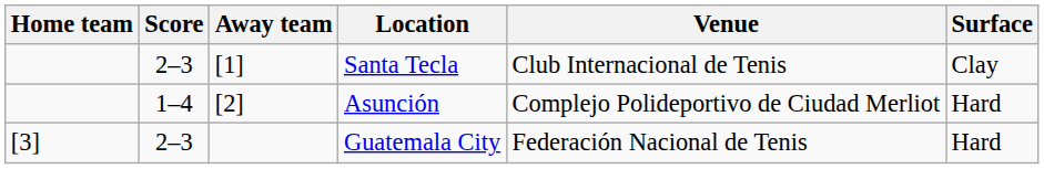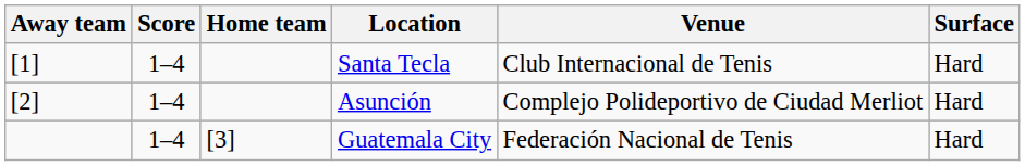 <table class="wikitable">
 <tr>
+<th>Away team</th>
+<th>Score</th>
 <th>Home team</th>
-<th>Score</th>
-<th>Away team</th>
 <th>Location</th>
 <th>Venue</th>
 <th>Surface</th>
 </tr>
 <tr>
+<td><strong></strong> [1]</td>
+<td style="text-align:center;">1–4</td>
 <td></td>
-<td style="text-align:center;">2–3</td>
-<td><strong></strong> [1]</td>
 <td><a href='#'>Santa Tecla</a></td>
 <td>Club Internacional de Tenis</td>
-<td>Clay</td>
+<td>Hard</td>
 </tr>
 <tr>
+<td><strong></strong> [2]</td>
+<td style="text-align:center;">1–4</td>
 <td></td>
-<td style="text-align:center;">1–4</td>
-<td><strong></strong> [2]</td>
 <td><a href='#'>Asunción</a></td>
 <td>Complejo Polideportivo de Ciudad Merliot</td>
 <td>Hard</td>
 </tr>
 <tr>
+<td><strong></strong></td>
+<td style="text-align:center;">1–4</td>
 <td> [3]</td>
-<td style="text-align:center;">2–3</td>
-<td><strong></strong></td>
 <td><a href='#'>Guatemala City</a></td>
 <td>Federación Nacional de Tenis</td>
 <td>Hard</td>
 </tr>
 </table>
